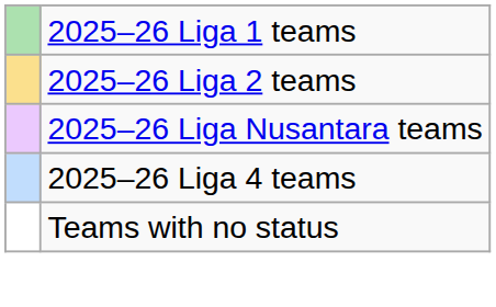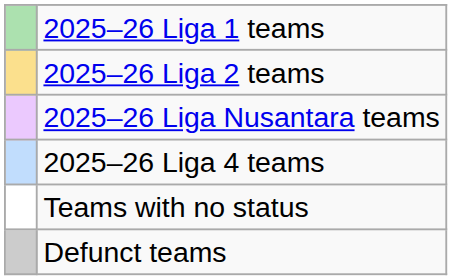 <table class="wikitable" style="font-size: 95%;">
 <tr>
 <td style="width: 10px; background: #ace1af;"></td>
 <td><a href='#'>2025–26 Liga 1</a> teams</td>
 </tr>
 <tr>
 <td style="width: 10px; background: #fbe08d;"></td>
 <td><a href='#'>2025–26 Liga 2</a> teams</td>
 </tr>
 <tr>
 <td style="width: 10px; background: #ebc9fe;"></td>
 <td><a href='#'>2025–26 Liga Nusantara</a> teams</td>
 </tr>
 <tr>
 <td style="width: 10px; background: #c1ddfd;"></td>
 <td>2025–26 Liga 4 teams</td>
 </tr>
 <tr>
 <td style="width: 10px; background: #ffffff;"></td>
 <td>Teams with no status</td>
 </tr>
+<tr>
+<td style="width: 10px; background: #cccccc;"></td>
+<td>Defunct teams</td>
+</tr>
 </table>
